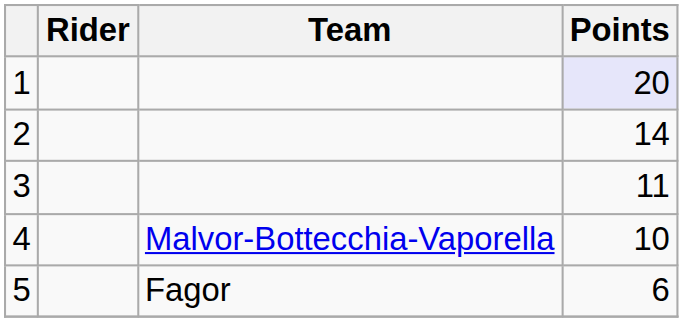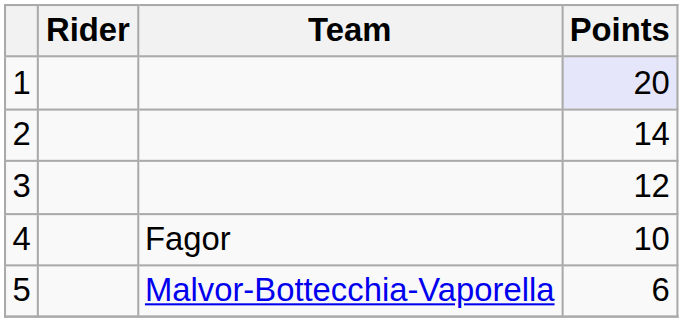 <table class="wikitable">
 <tr>
 <th></th>
 <th>Rider</th>
 <th>Team</th>
 <th>Points</th>
 </tr>
 <tr>
 <td>1</td>
 <td></td>
 <td></td>
 <td align=right style="background: lavender;">20</td>
 </tr>
 <tr>
 <td>2</td>
 <td> </td>
 <td></td>
 <td align=right>14</td>
 </tr>
 <tr>
 <td>3</td>
 <td></td>
 <td></td>
-<td align=right>11</td>
+<td align=right>12</td>
 </tr>
 <tr>
 <td>4</td>
 <td></td>
-<td><a href='#'>Malvor-Bottecchia-Vaporella</a></td>
+<td>Fagor</td>
 <td align=right>10</td>
 </tr>
 <tr>
 <td>5</td>
 <td> </td>
-<td>Fagor</td>
+<td><a href='#'>Malvor-Bottecchia-Vaporella</a></td>
 <td align=right>6</td>
 </tr>
 <tr>
 </tr>
 </table>
